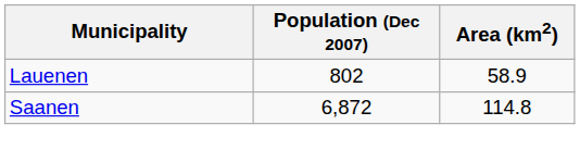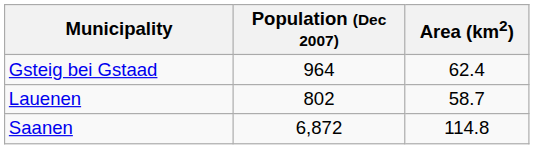 <table class="wikitable">
 <tr>
 <th width="190">Municipality</th>
 <th width="140">Population <small>(Dec 2007)</small></th>
 <th width="100">Area (km<sup>2</sup>)</th>
 </tr>
 <tr>
+<td><a href='#'>Gsteig bei Gstaad</a></td>
+<td align="center">964</td>
+<td align="center">62.4</td>
+</tr>
+<tr>
 <td><a href='#'>Lauenen</a></td>
 <td align="center">802</td>
-<td align="center">58.9</td>
+<td align="center">58.7</td>
 </tr>
 <tr>
 <td><a href='#'>Saanen</a></td>
 <td align="center">6,872</td>
 <td align="center">114.8</td>
 </tr>
 </table>
